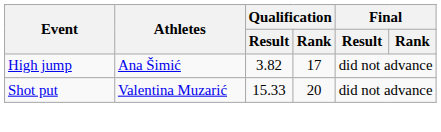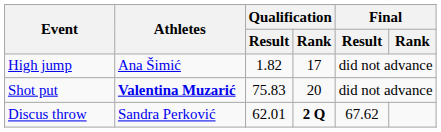 <table class="wikitable" border="1" style="font-size:90%">
 <tr>
 <th rowspan="2" width=100>Event</th>
 <th rowspan="2" width=120>Athletes</th>
 <th colspan="2">Qualification</th>
 <th colspan="2">Final</th>
 </tr>
 <tr>
 <th>Result</th>
 <th>Rank</th>
 <th>Result</th>
 <th>Rank</th>
 </tr>
 <tr>
 <td><a href='#'>High jump</a></td>
 <td><a href='#'>Ana Šimić</a></td>
-<td align=center>3.82</td>
+<td align=center>1.82</td>
 <td align=center>17</td>
 <td align=center colspan="2">did not advance</td>
 </tr>
 <tr>
 <td><a href='#'>Shot put</a></td>
-<td><a href='#'>Valentina Muzarić</a></td>
-<td align=center>15.33</td>
+<td><strong><a href='#'>Valentina Muzarić</a></strong></td>
+<td align=center>75.83</td>
 <td align=center>20</td>
 <td align=center colspan="2">did not advance</td>
 </tr>
+<tr>
+<td><a href='#'>Discus throw</a></td>
+<td><a href='#'>Sandra Perković</a></td>
+<td align=center>62.01</td>
+<td align=center><strong>2 Q</strong></td>
+<td align=center>67.62</td>
+<td align=center></td>
+</tr>
 </table>
